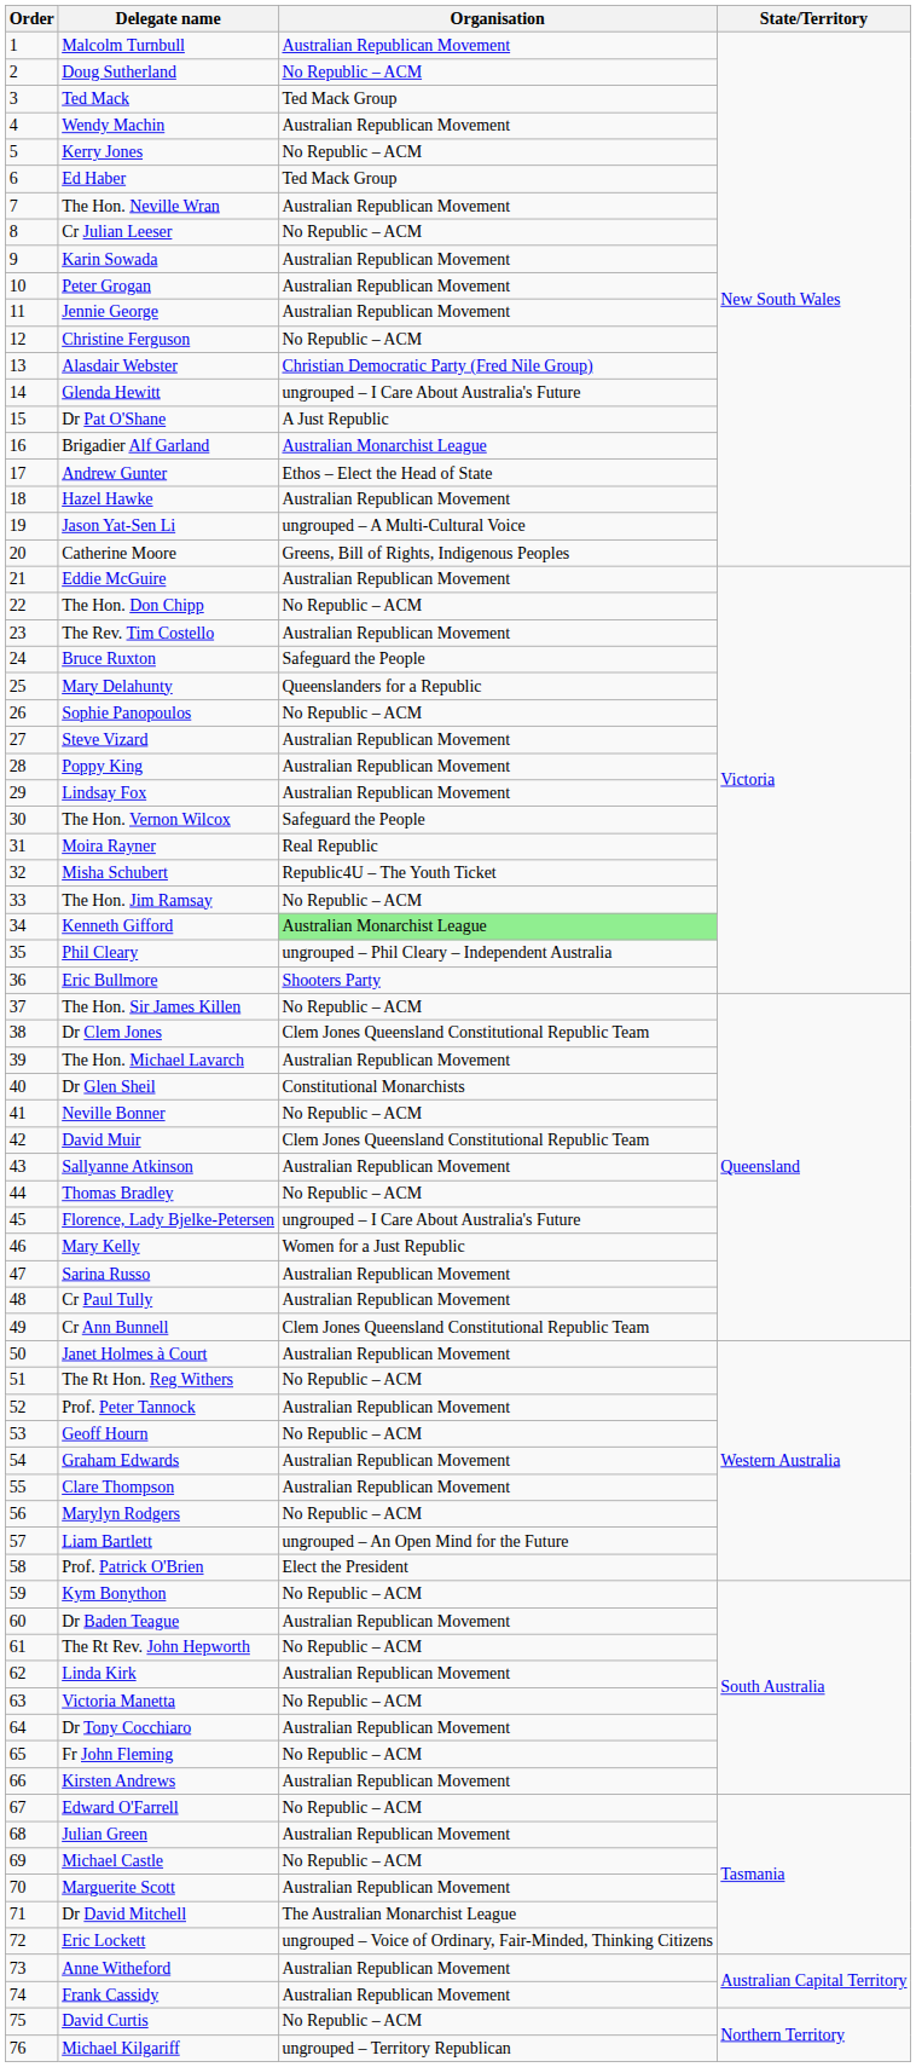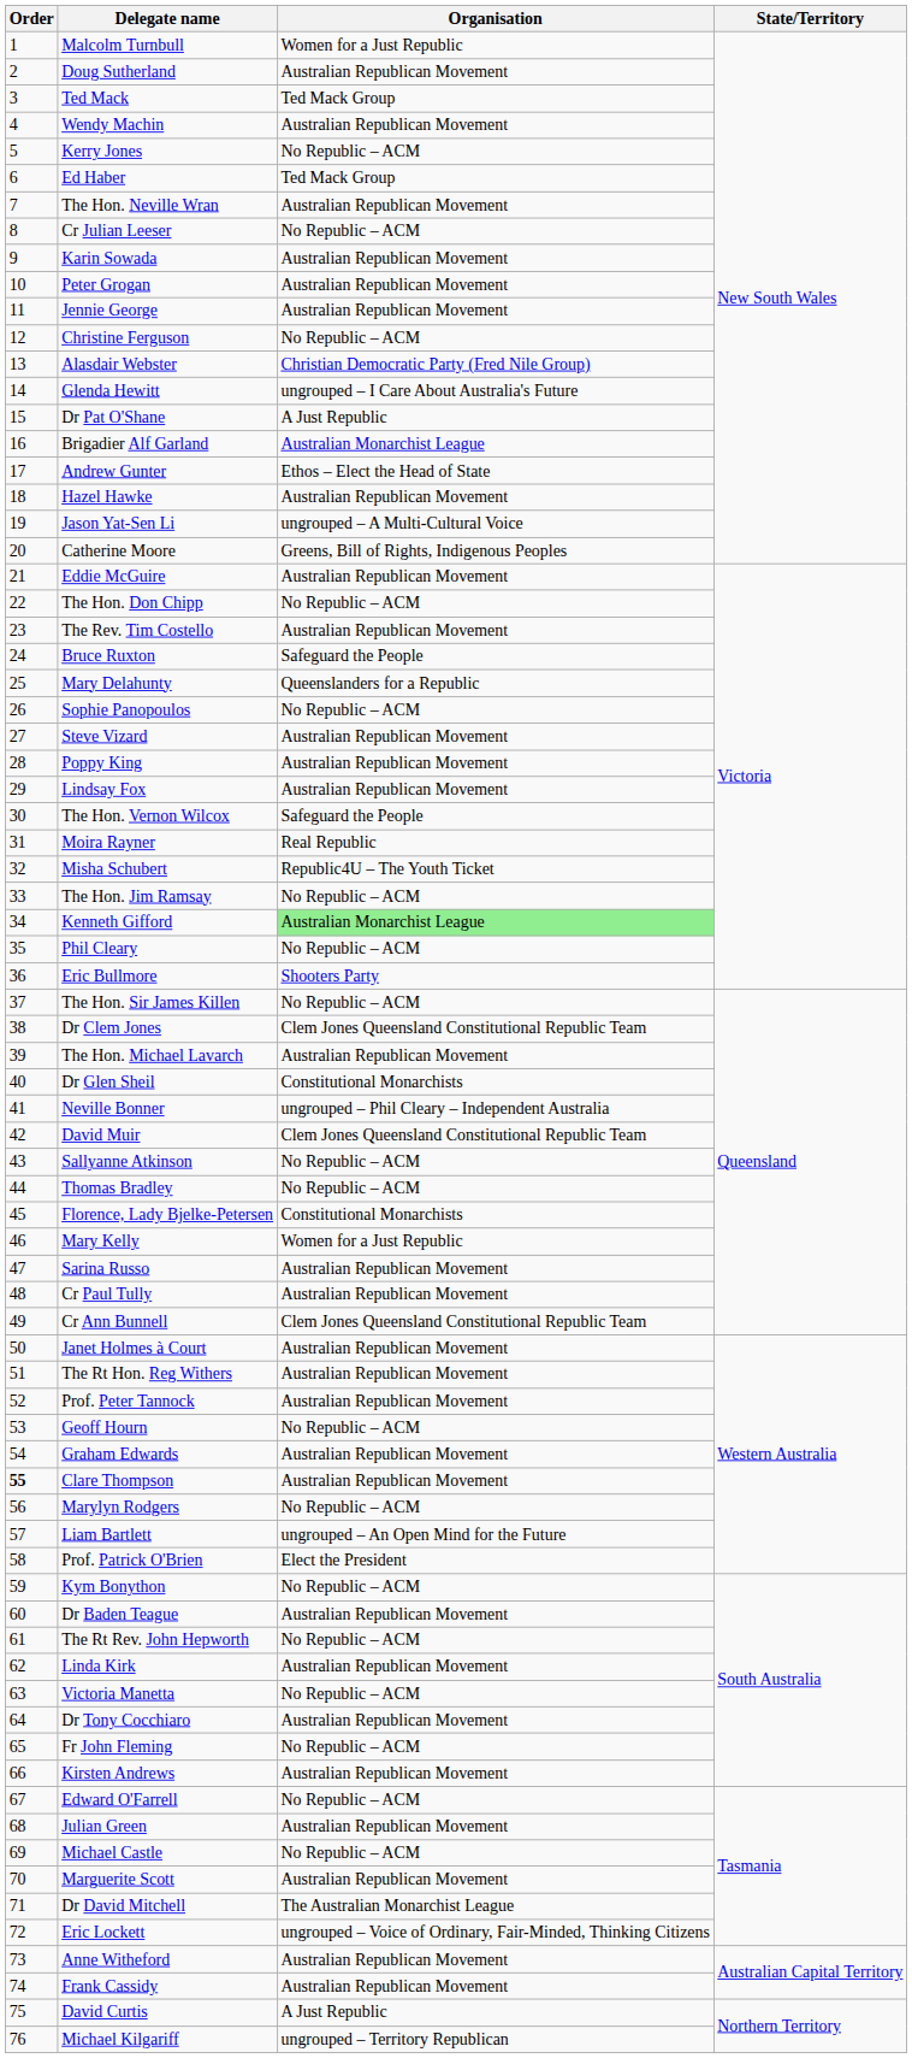 <table class="wikitable sortable">
 <tr>
 <th>Order</th>
 <th>Delegate name</th>
 <th>Organisation</th>
 <th>State/Territory</th>
 </tr>
 <tr>
 <td>1</td>
 <td><a href='#'>Malcolm Turnbull</a></td>
-<td><a href='#'>Australian Republican Movement</a></td>
+<td>Women for a Just Republic</td>
 <td rowspan=20><a href='#'>New South Wales</a></td>
 </tr>
 <tr>
 <td>2</td>
 <td><a href='#'>Doug Sutherland</a></td>
-<td><a href='#'>No Republic – ACM</a></td>
+<td>Australian Republican Movement</td>
 </tr>
 <tr>
 <td>3</td>
 <td><a href='#'>Ted Mack</a></td>
 <td>Ted Mack Group</td>
 </tr>
 <tr>
 <td>4</td>
 <td><a href='#'>Wendy Machin</a></td>
 <td>Australian Republican Movement</td>
 </tr>
 <tr>
 <td>5</td>
 <td><a href='#'>Kerry Jones</a></td>
 <td>No Republic – ACM</td>
 </tr>
 <tr>
 <td>6</td>
 <td><a href='#'>Ed Haber</a></td>
 <td>Ted Mack Group</td>
 </tr>
 <tr>
 <td>7</td>
 <td>The Hon. <a href='#'>Neville Wran</a> </td>
 <td>Australian Republican Movement</td>
 </tr>
 <tr>
 <td>8</td>
 <td>Cr <a href='#'>Julian Leeser</a></td>
 <td>No Republic – ACM</td>
 </tr>
 <tr>
 <td>9</td>
 <td><a href='#'>Karin Sowada</a></td>
 <td>Australian Republican Movement</td>
 </tr>
 <tr>
 <td>10</td>
 <td><a href='#'>Peter Grogan</a></td>
 <td>Australian Republican Movement</td>
 </tr>
 <tr>
 <td>11</td>
 <td><a href='#'>Jennie George</a></td>
 <td>Australian Republican Movement</td>
 </tr>
 <tr>
 <td>12</td>
 <td><a href='#'>Christine Ferguson</a></td>
 <td>No Republic – ACM</td>
 </tr>
 <tr>
 <td>13</td>
 <td><a href='#'>Alasdair Webster</a></td>
 <td><a href='#'>Christian Democratic Party (Fred Nile Group)</a></td>
 </tr>
 <tr>
 <td>14</td>
 <td><a href='#'>Glenda Hewitt</a></td>
 <td>ungrouped – I Care About Australia's Future</td>
 </tr>
 <tr>
 <td>15</td>
 <td>Dr <a href='#'>Pat O'Shane</a> </td>
 <td>A Just Republic</td>
 </tr>
 <tr>
 <td>16</td>
 <td>Brigadier <a href='#'>Alf Garland</a> </td>
 <td><a href='#'>Australian Monarchist League</a></td>
 </tr>
 <tr>
 <td>17</td>
 <td><a href='#'>Andrew Gunter</a></td>
 <td>Ethos – Elect the Head of State</td>
 </tr>
 <tr>
 <td>18</td>
 <td><a href='#'>Hazel Hawke</a></td>
 <td>Australian Republican Movement</td>
 </tr>
 <tr>
 <td>19</td>
 <td><a href='#'>Jason Yat-Sen Li</a></td>
 <td>ungrouped – A Multi-Cultural Voice</td>
 </tr>
 <tr>
 <td>20</td>
 <td>Catherine Moore</td>
 <td>Greens, Bill of Rights, Indigenous Peoples</td>
 </tr>
 <tr>
 <td>21</td>
 <td><a href='#'>Eddie McGuire</a></td>
 <td>Australian Republican Movement</td>
 <td rowspan=16><a href='#'>Victoria</a></td>
 </tr>
 <tr>
 <td>22</td>
 <td>The Hon. <a href='#'>Don Chipp</a> </td>
 <td>No Republic – ACM</td>
 </tr>
 <tr>
 <td>23</td>
 <td>The Rev. <a href='#'>Tim Costello</a></td>
 <td>Australian Republican Movement</td>
 </tr>
 <tr>
 <td>24</td>
 <td><a href='#'>Bruce Ruxton</a> </td>
 <td>Safeguard the People</td>
 </tr>
 <tr>
 <td>25</td>
 <td><a href='#'>Mary Delahunty</a></td>
 <td>Queenslanders for a Republic</td>
 </tr>
 <tr>
 <td>26</td>
 <td><a href='#'>Sophie Panopoulos</a></td>
 <td>No Republic – ACM</td>
 </tr>
 <tr>
 <td>27</td>
 <td><a href='#'>Steve Vizard</a></td>
 <td>Australian Republican Movement</td>
 </tr>
 <tr>
 <td>28</td>
 <td><a href='#'>Poppy King</a></td>
 <td>Australian Republican Movement</td>
 </tr>
 <tr>
 <td>29</td>
 <td><a href='#'>Lindsay Fox</a> </td>
 <td>Australian Republican Movement</td>
 </tr>
 <tr>
 <td>30</td>
 <td>The Hon. <a href='#'>Vernon Wilcox</a> </td>
 <td>Safeguard the People</td>
 </tr>
 <tr>
 <td>31</td>
 <td><a href='#'>Moira Rayner</a></td>
 <td>Real Republic</td>
 </tr>
 <tr>
 <td>32</td>
 <td><a href='#'>Misha Schubert</a></td>
 <td>Republic4U – The Youth Ticket</td>
 </tr>
 <tr>
 <td>33</td>
 <td>The Hon. <a href='#'>Jim Ramsay</a></td>
 <td>No Republic – ACM</td>
 </tr>
 <tr>
 <td>34</td>
 <td><a href='#'>Kenneth Gifford</a> </td>
 <td style="background: lightgreen;">Australian Monarchist League</td>
 </tr>
 <tr>
 <td>35</td>
 <td><a href='#'>Phil Cleary</a></td>
-<td>ungrouped – Phil Cleary – Independent Australia</td>
+<td>No Republic – ACM</td>
 </tr>
 <tr>
 <td>36</td>
 <td><a href='#'>Eric Bullmore</a></td>
 <td><a href='#'>Shooters Party</a></td>
 </tr>
 <tr>
 <td>37</td>
 <td>The Hon. <a href='#'>Sir James Killen</a> </td>
 <td>No Republic – ACM</td>
 <td rowspan=13><a href='#'>Queensland</a></td>
 </tr>
 <tr>
 <td>38</td>
 <td>Dr <a href='#'>Clem Jones</a></td>
 <td>Clem Jones Queensland Constitutional Republic Team</td>
 </tr>
 <tr>
 <td>39</td>
 <td>The Hon. <a href='#'>Michael Lavarch</a></td>
 <td>Australian Republican Movement</td>
 </tr>
 <tr>
 <td>40</td>
 <td>Dr <a href='#'>Glen Sheil</a></td>
 <td>Constitutional Monarchists</td>
 </tr>
 <tr>
 <td>41</td>
 <td><a href='#'>Neville Bonner</a> </td>
-<td>No Republic – ACM</td>
+<td>ungrouped – Phil Cleary – Independent Australia</td>
 </tr>
 <tr>
 <td>42</td>
 <td><a href='#'>David Muir</a></td>
 <td>Clem Jones Queensland Constitutional Republic Team</td>
 </tr>
 <tr>
 <td>43</td>
 <td><a href='#'>Sallyanne Atkinson</a> </td>
-<td>Australian Republican Movement</td>
+<td>No Republic – ACM</td>
 </tr>
 <tr>
 <td>44</td>
 <td><a href='#'>Thomas Bradley</a></td>
 <td>No Republic – ACM</td>
 </tr>
 <tr>
 <td>45</td>
 <td><a href='#'>Florence, Lady Bjelke-Petersen</a></td>
-<td>ungrouped – I Care About Australia's Future</td>
+<td>Constitutional Monarchists</td>
 </tr>
 <tr>
 <td>46</td>
 <td><a href='#'>Mary Kelly</a></td>
 <td>Women for a Just Republic</td>
 </tr>
 <tr>
 <td>47</td>
 <td><a href='#'>Sarina Russo</a></td>
 <td>Australian Republican Movement</td>
 </tr>
 <tr>
 <td>48</td>
 <td>Cr <a href='#'>Paul Tully</a></td>
 <td>Australian Republican Movement</td>
 </tr>
 <tr>
 <td>49</td>
 <td>Cr <a href='#'>Ann Bunnell</a></td>
 <td>Clem Jones Queensland Constitutional Republic Team</td>
 </tr>
 <tr>
 <td>50</td>
 <td><a href='#'>Janet Holmes à Court</a></td>
 <td>Australian Republican Movement</td>
 <td rowspan=9><a href='#'>Western Australia</a></td>
 </tr>
 <tr>
 <td>51</td>
 <td>The Rt Hon. <a href='#'>Reg Withers</a></td>
-<td>No Republic – ACM</td>
+<td>Australian Republican Movement</td>
 </tr>
 <tr>
 <td>52</td>
 <td>Prof. <a href='#'>Peter Tannock</a></td>
 <td>Australian Republican Movement</td>
 </tr>
 <tr>
 <td>53</td>
 <td><a href='#'>Geoff Hourn</a></td>
 <td>No Republic – ACM</td>
 </tr>
 <tr>
 <td>54</td>
 <td><a href='#'>Graham Edwards</a></td>
 <td>Australian Republican Movement</td>
 </tr>
 <tr>
-<td>55</td>
+<td><strong>55</strong></td>
 <td><a href='#'>Clare Thompson</a></td>
 <td>Australian Republican Movement</td>
 </tr>
 <tr>
 <td>56</td>
 <td><a href='#'>Marylyn Rodgers</a></td>
 <td>No Republic – ACM</td>
 </tr>
 <tr>
 <td>57</td>
 <td><a href='#'>Liam Bartlett</a></td>
 <td>ungrouped – An Open Mind for the Future</td>
 </tr>
 <tr>
 <td>58</td>
 <td>Prof. <a href='#'>Patrick O'Brien</a></td>
 <td>Elect the President</td>
 </tr>
 <tr>
 <td>59</td>
 <td><a href='#'>Kym Bonython</a></td>
 <td>No Republic – ACM</td>
 <td rowspan=8><a href='#'>South Australia</a></td>
 </tr>
 <tr>
 <td>60</td>
 <td>Dr <a href='#'>Baden Teague</a></td>
 <td>Australian Republican Movement</td>
 </tr>
 <tr>
 <td>61</td>
 <td>The Rt Rev. <a href='#'>John Hepworth</a></td>
 <td>No Republic – ACM</td>
 </tr>
 <tr>
 <td>62</td>
 <td><a href='#'>Linda Kirk</a></td>
 <td>Australian Republican Movement</td>
 </tr>
 <tr>
 <td>63</td>
 <td><a href='#'>Victoria Manetta</a></td>
 <td>No Republic – ACM</td>
 </tr>
 <tr>
 <td>64</td>
 <td>Dr <a href='#'>Tony Cocchiaro</a></td>
 <td>Australian Republican Movement</td>
 </tr>
 <tr>
 <td>65</td>
 <td>Fr <a href='#'>John Fleming</a></td>
 <td>No Republic – ACM</td>
 </tr>
 <tr>
 <td>66</td>
 <td><a href='#'>Kirsten Andrews</a></td>
 <td>Australian Republican Movement</td>
 </tr>
 <tr>
 <td>67</td>
 <td><a href='#'>Edward O'Farrell</a> </td>
 <td>No Republic – ACM</td>
 <td rowspan=6><a href='#'>Tasmania</a></td>
 </tr>
 <tr>
 <td>68</td>
 <td><a href='#'>Julian Green</a></td>
 <td>Australian Republican Movement</td>
 </tr>
 <tr>
 <td>69</td>
 <td><a href='#'>Michael Castle</a></td>
 <td>No Republic – ACM</td>
 </tr>
 <tr>
 <td>70</td>
 <td><a href='#'>Marguerite Scott</a></td>
 <td>Australian Republican Movement</td>
 </tr>
 <tr>
 <td>71</td>
 <td>Dr <a href='#'>David Mitchell</a></td>
 <td>The Australian Monarchist League</td>
 </tr>
 <tr>
 <td>72</td>
 <td><a href='#'>Eric Lockett</a></td>
 <td>ungrouped – Voice of Ordinary, Fair-Minded, Thinking Citizens</td>
 </tr>
 <tr>
 <td>73</td>
 <td><a href='#'>Anne Witheford</a></td>
 <td>Australian Republican Movement</td>
 <td rowspan=2><a href='#'>Australian Capital Territory</a></td>
 </tr>
 <tr>
 <td>74</td>
 <td><a href='#'>Frank Cassidy</a></td>
 <td>Australian Republican Movement</td>
 </tr>
 <tr>
 <td>75</td>
 <td><a href='#'>David Curtis</a></td>
-<td>No Republic – ACM</td>
+<td>A Just Republic</td>
 <td rowspan=2><a href='#'>Northern Territory</a></td>
 </tr>
 <tr>
 <td>76</td>
 <td><a href='#'>Michael Kilgariff</a></td>
 <td>ungrouped – Territory Republican</td>
 </tr>
 </table>
